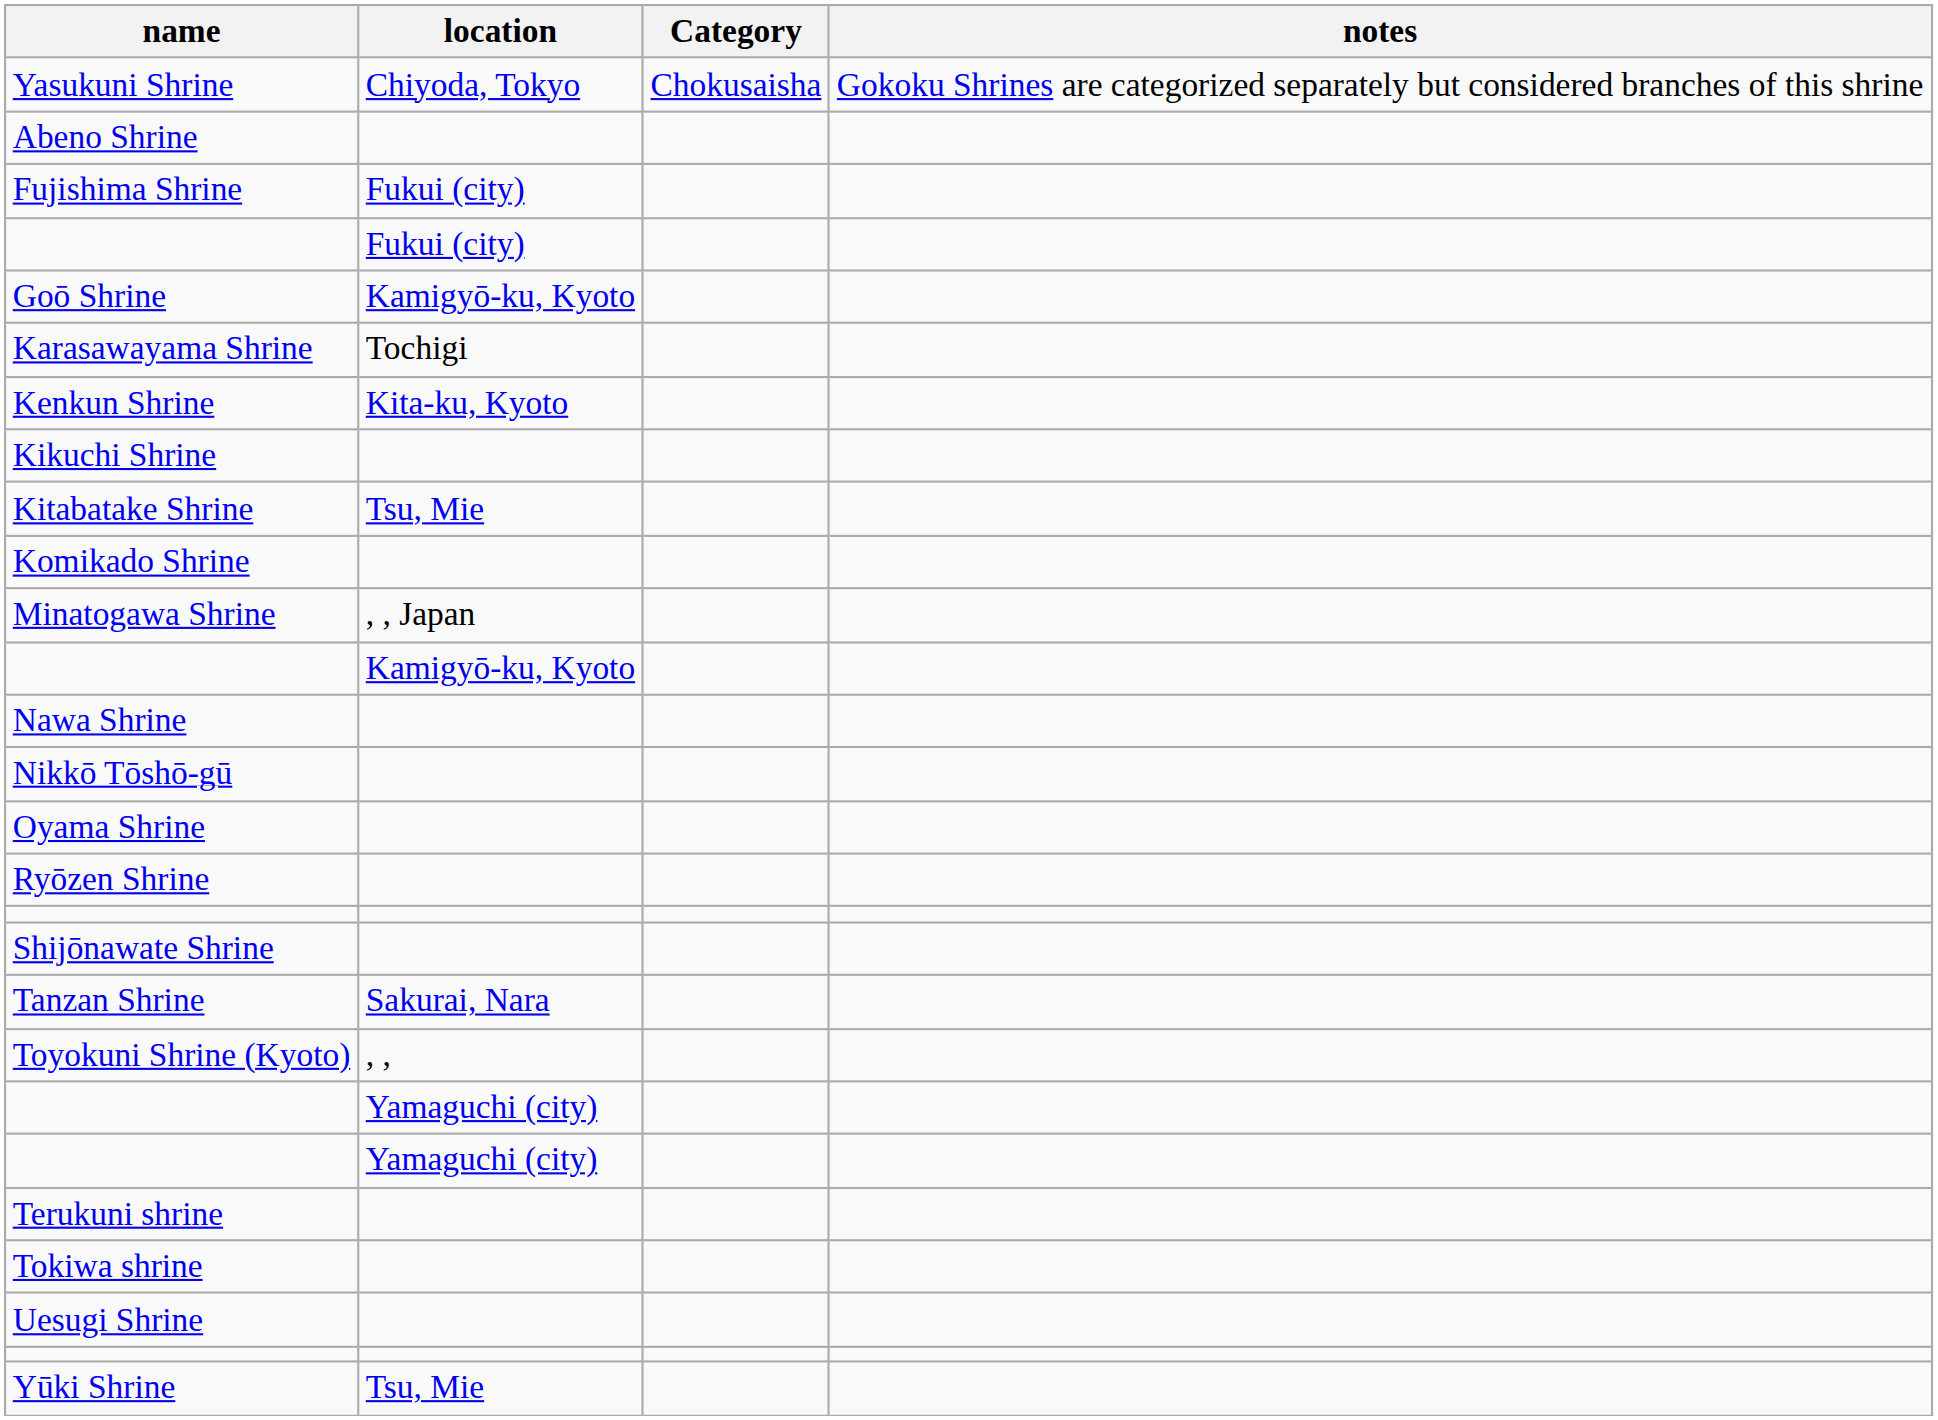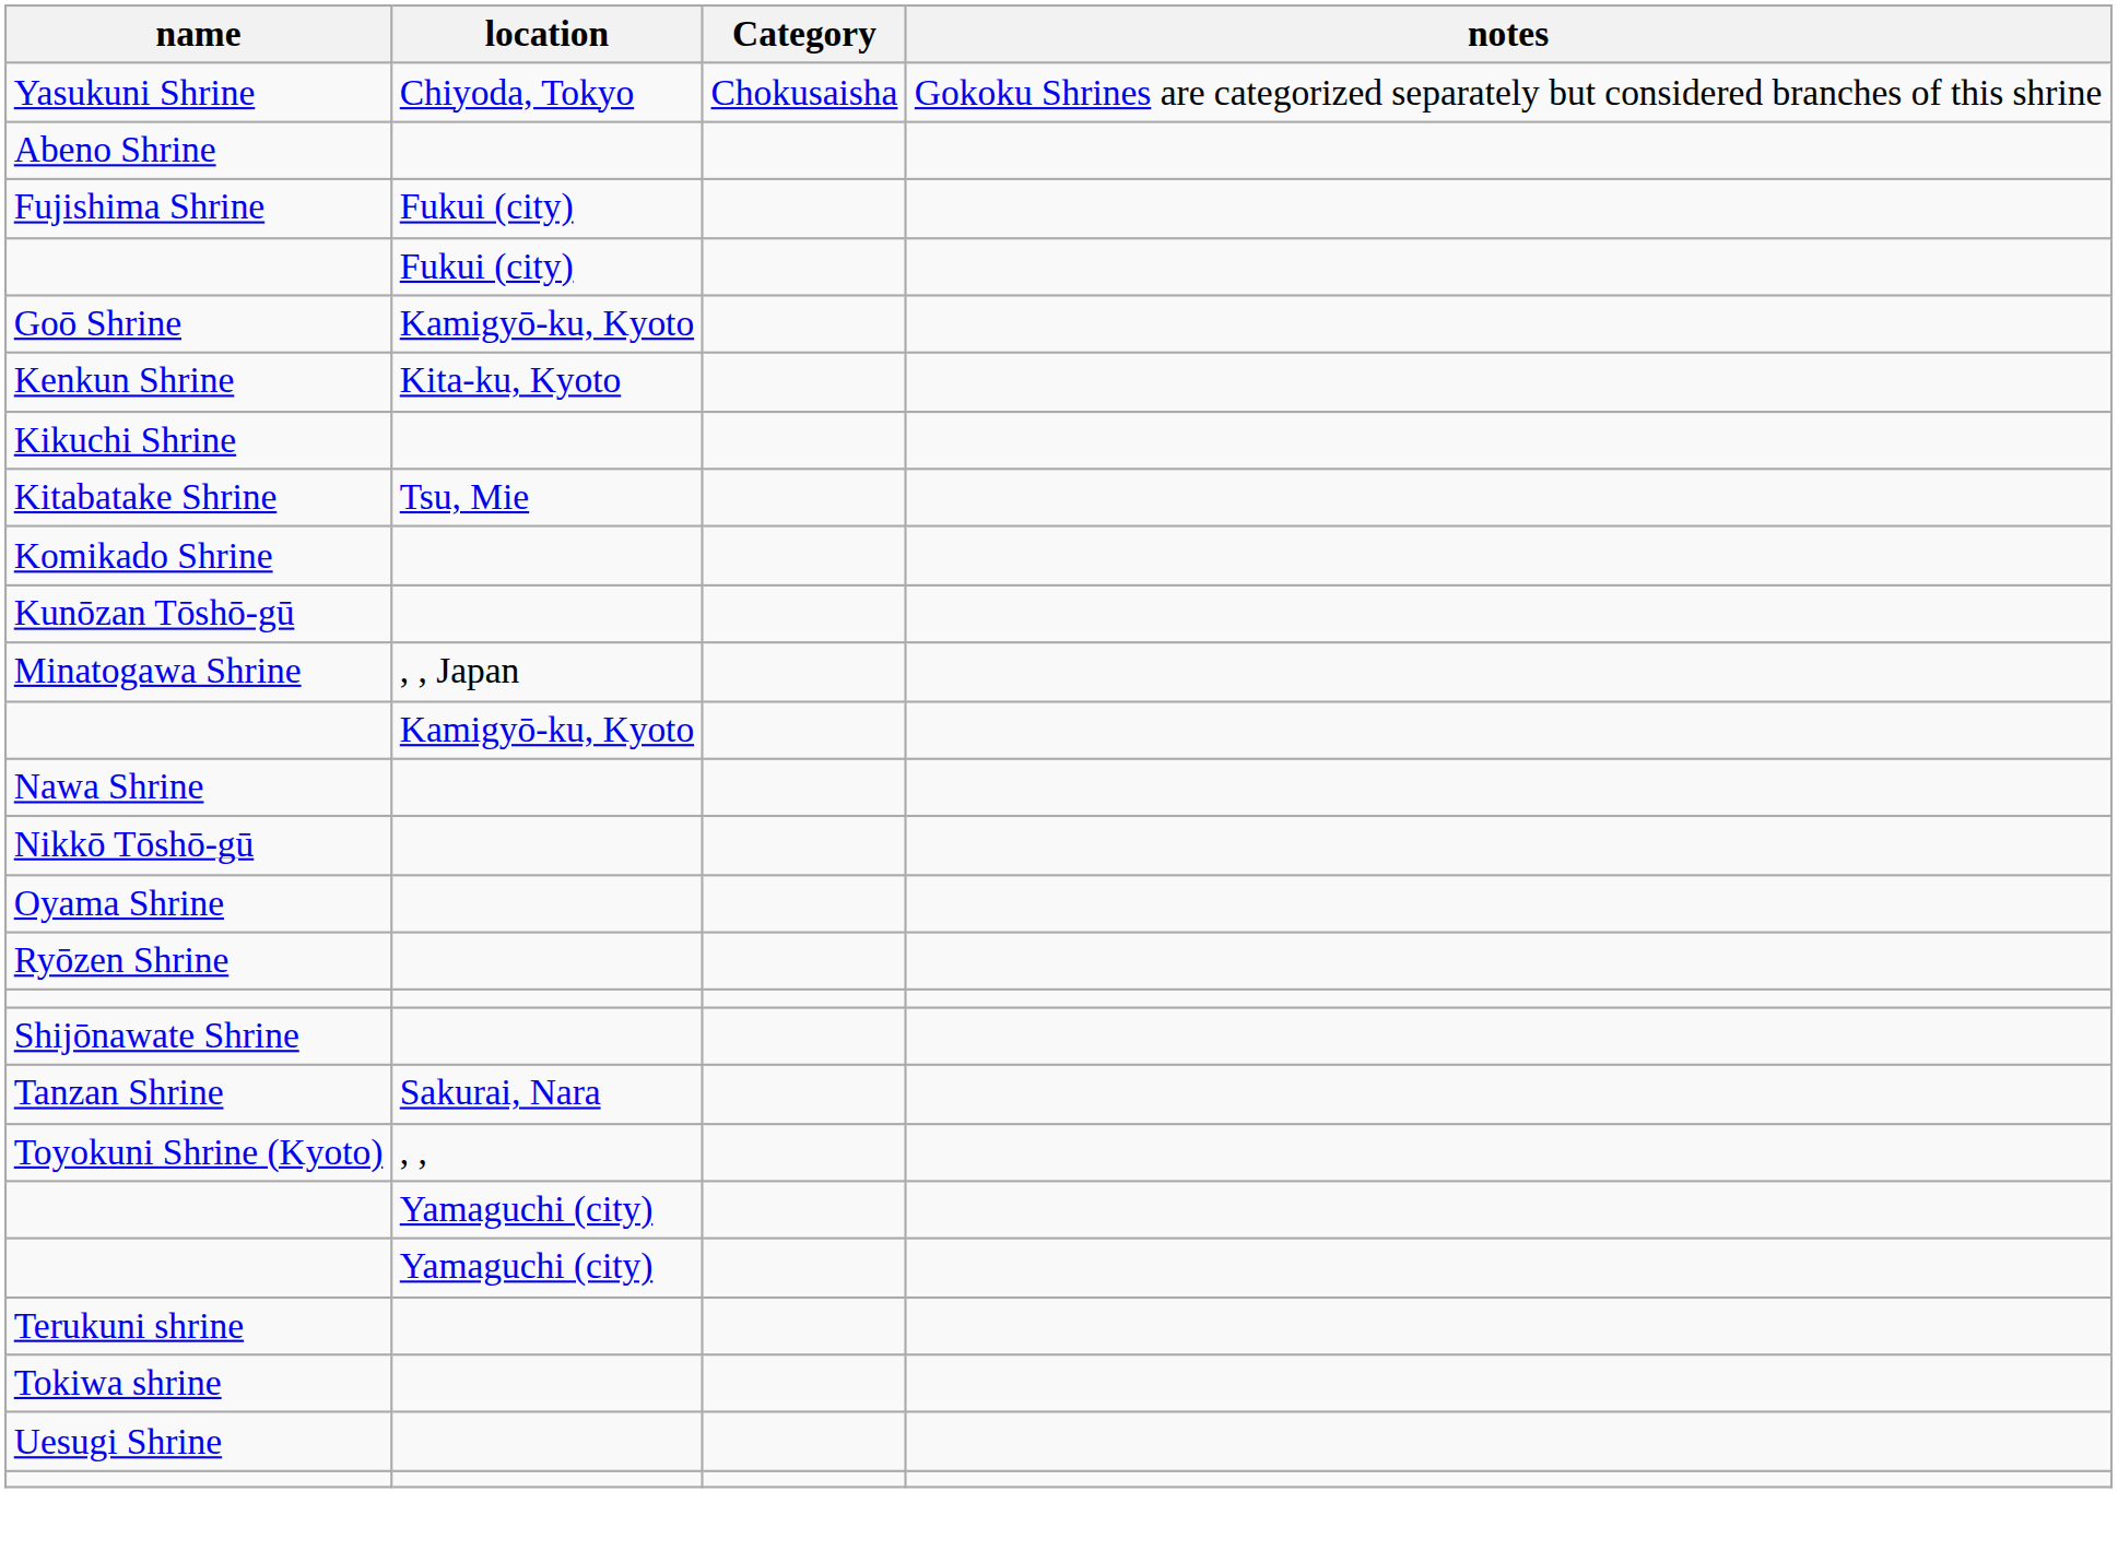 <table class="wikitable">
 <tr>
 <th>name</th>
 <th>location</th>
 <th>Category</th>
 <th>notes</th>
 </tr>
 <tr>
 <td><a href='#'>Yasukuni Shrine</a></td>
 <td><a href='#'>Chiyoda, Tokyo</a></td>
 <td><a href='#'>Chokusaisha</a></td>
 <td><a href='#'>Gokoku Shrines</a> are categorized separately but considered branches of this shrine</td>
 </tr>
 <tr>
 <td><a href='#'>Abeno Shrine</a></td>
 <td></td>
 <td></td>
 <td></td>
 </tr>
 <tr>
 <td><a href='#'>Fujishima Shrine</a></td>
 <td><a href='#'>Fukui (city)</a></td>
 <td></td>
 <td></td>
 </tr>
 <tr>
 <td></td>
 <td><a href='#'>Fukui (city)</a></td>
 <td></td>
 <td></td>
 </tr>
 <tr>
 <td><a href='#'>Goō Shrine</a></td>
 <td><a href='#'>Kamigyō-ku, Kyoto</a></td>
 <td></td>
 <td></td>
 </tr>
 <tr>
-<td><a href='#'>Karasawayama Shrine</a></td>
-<td>Tochigi </td>
-<td></td>
-<td></td>
-</tr>
-<tr>
 <td><a href='#'>Kenkun Shrine</a></td>
 <td><a href='#'>Kita-ku, Kyoto</a></td>
 <td></td>
 <td></td>
 </tr>
 <tr>
 <td><a href='#'>Kikuchi Shrine</a></td>
 <td></td>
 <td></td>
 <td></td>
 </tr>
 <tr>
 <td><a href='#'>Kitabatake Shrine</a></td>
 <td><a href='#'>Tsu, Mie</a></td>
 <td></td>
 <td></td>
 </tr>
 <tr>
 <td><a href='#'>Komikado Shrine</a></td>
+<td></td>
+<td></td>
+<td></td>
+</tr>
+<tr>
+<td><a href='#'>Kunōzan Tōshō-gū</a></td>
 <td></td>
 <td></td>
 <td></td>
 </tr>
 <tr>
 <td><a href='#'>Minatogawa Shrine</a></td>
 <td>, , Japan</td>
 <td></td>
 <td></td>
 </tr>
 <tr>
 <td></td>
 <td><a href='#'>Kamigyō-ku, Kyoto</a></td>
 <td></td>
 <td></td>
 </tr>
 <tr>
 <td><a href='#'>Nawa Shrine</a></td>
 <td> </td>
 <td></td>
 <td></td>
 </tr>
 <tr>
 <td><a href='#'>Nikkō Tōshō-gū</a></td>
 <td></td>
 <td></td>
 <td></td>
 </tr>
 <tr>
 <td><a href='#'>Oyama Shrine</a></td>
 <td></td>
 <td></td>
 <td></td>
 </tr>
 <tr>
 <td><a href='#'>Ryōzen Shrine</a></td>
 <td></td>
 <td></td>
 <td></td>
 </tr>
 <tr>
 <td></td>
 <td></td>
 <td></td>
 <td></td>
 </tr>
 <tr>
 <td><a href='#'>Shijōnawate Shrine</a></td>
 <td></td>
 <td></td>
 <td></td>
 </tr>
 <tr>
 <td><a href='#'>Tanzan Shrine</a></td>
 <td><a href='#'>Sakurai, Nara</a></td>
 <td></td>
 <td></td>
 </tr>
 <tr>
 <td><a href='#'>Toyokuni Shrine (Kyoto)</a></td>
 <td>, , </td>
 <td></td>
 <td></td>
 </tr>
 <tr>
 <td></td>
 <td><a href='#'>Yamaguchi (city)</a></td>
 <td></td>
 <td></td>
 </tr>
 <tr>
 <td></td>
 <td><a href='#'>Yamaguchi (city)</a></td>
 <td></td>
 <td></td>
 </tr>
 <tr>
 <td><a href='#'>Terukuni shrine</a></td>
 <td></td>
 <td></td>
 <td></td>
 </tr>
 <tr>
 <td><a href='#'>Tokiwa shrine</a></td>
 <td></td>
 <td></td>
 <td></td>
 </tr>
 <tr>
 <td><a href='#'>Uesugi Shrine</a></td>
 <td></td>
 <td></td>
 <td></td>
 </tr>
 <tr>
 <td></td>
 <td> </td>
 <td></td>
 <td></td>
 </tr>
-<tr>
-<td><a href='#'>Yūki Shrine</a></td>
-<td><a href='#'>Tsu, Mie</a></td>
-<td></td>
-<td></td>
-</tr>
 </table>
